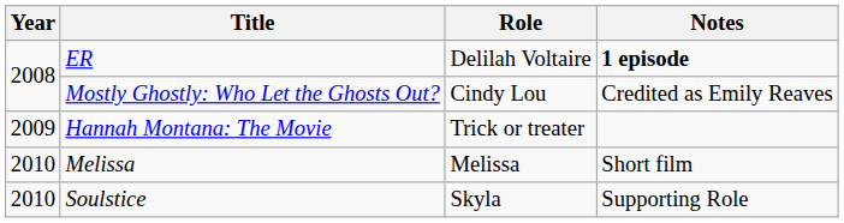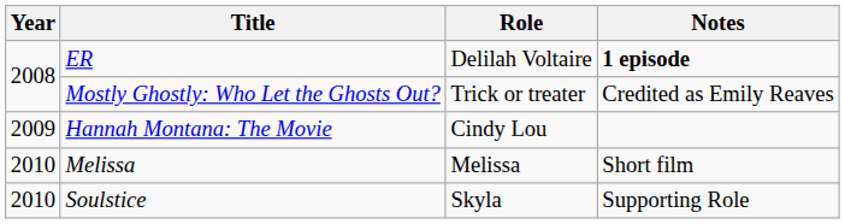 <table class="wikitable">
 <tr>
 <th>Year</th>
 <th>Title</th>
 <th>Role</th>
 <th>Notes</th>
 </tr>
 <tr>
 <td rowspan="2">2008</td>
 <td><em><a href='#'>ER</a></em></td>
 <td>Delilah Voltaire</td>
 <td><strong>1 episode</strong></td>
 </tr>
 <tr>
 <td><em><a href='#'>Mostly Ghostly: Who Let the Ghosts Out?</a></em></td>
-<td>Cindy Lou</td>
+<td>Trick or treater</td>
 <td>Credited as Emily Reaves</td>
 </tr>
 <tr>
 <td>2009</td>
 <td><em><a href='#'>Hannah Montana: The Movie</a></em></td>
-<td>Trick or treater</td>
+<td>Cindy Lou</td>
 <td></td>
 </tr>
 <tr>
 <td>2010</td>
 <td><em>Melissa</em></td>
 <td>Melissa</td>
 <td>Short film</td>
 </tr>
 <tr>
 <td>2010</td>
 <td><em>Soulstice</em></td>
 <td>Skyla</td>
 <td>Supporting Role</td>
 </tr>
 </table>
